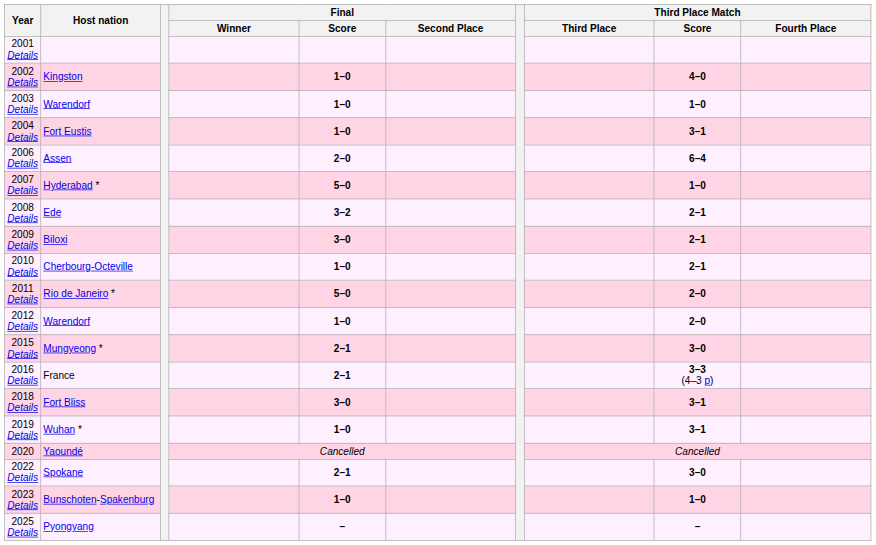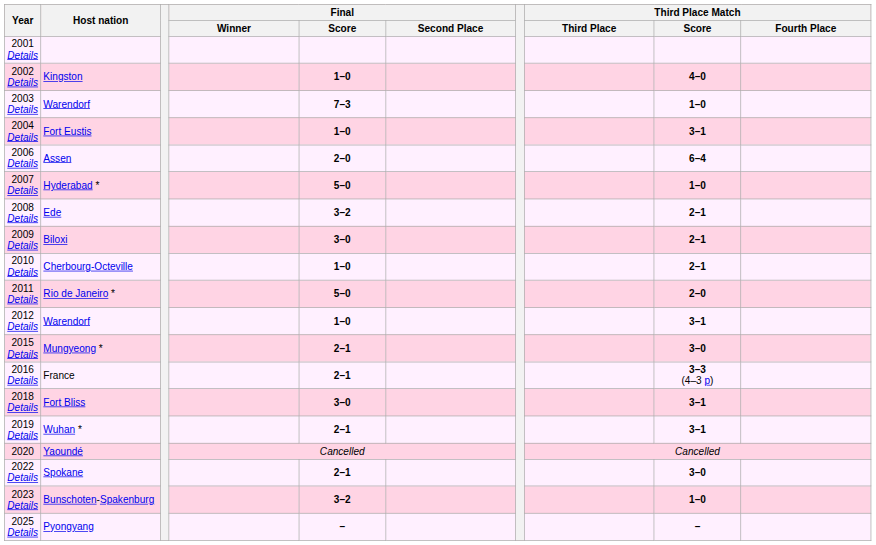 <table class="wikitable" style="font-size: 90%; text-align: center; width: 98%;">
 <tr bgcolor="#EFC1C4">
 <th rowspan="2">Year</th>
 <th rowspan="2">Host nation</th>
 <th width=1% rowspan=21 bgcolor=ffffff></th>
 <th colspan="3">Final</th>
 <th width=1% rowspan=21 bgcolor=ffffff></th>
 <th colspan="3">Third Place Match</th>
 </tr>
 <tr bgcolor="#EFEFEF">
 <th width="15%">Winner</th>
 <th width="10%">Score</th>
 <th width="15%">Second Place</th>
 <th width="15%">Third Place</th>
 <th width="10%">Score</th>
 <th width="15%">Fourth Place</th>
 </tr>
 <tr align="center" bgcolor="#fff0ff">
 <td>2001<br><em><a href='#'>Details</a></em></td>
 <td align=left></td>
 <td><strong></strong></td>
 <td></td>
 <td></td>
 <td></td>
 <td></td>
 <td></td>
 </tr>
 <tr align="center" bgcolor="#FFD4E4">
 <td>2002<br><em><a href='#'>Details</a></em></td>
 <td align=left> <a href='#'>Kingston</a></td>
 <td><strong></strong></td>
 <td><strong>1–0</strong></td>
 <td></td>
 <td></td>
 <td><strong>4–0</strong></td>
 <td></td>
 </tr>
 <tr align="center" bgcolor="#fff0ff">
 <td>2003<br><em><a href='#'>Details</a></em></td>
 <td align=left> <a href='#'>Warendorf</a></td>
 <td><strong></strong></td>
-<td><strong>1–0</strong></td>
+<td><strong>7–3</strong></td>
 <td></td>
 <td></td>
 <td><strong>1–0</strong></td>
 <td></td>
 </tr>
 <tr align="center" bgcolor="#FFD4E4">
 <td>2004<br><em><a href='#'>Details</a></em></td>
 <td align=left> <a href='#'>Fort Eustis</a></td>
 <td><strong></strong></td>
 <td><strong>1–0</strong></td>
 <td></td>
 <td></td>
 <td><strong>3–1</strong></td>
 <td></td>
 </tr>
 <tr align="center" bgcolor="#fff0ff">
 <td>2006<br><em><a href='#'>Details</a></em></td>
 <td align=left> <a href='#'>Assen</a></td>
 <td><strong></strong></td>
 <td><strong>2–0</strong></td>
 <td></td>
 <td></td>
 <td><strong>6–4</strong> </td>
 <td></td>
 </tr>
 <tr align="center" bgcolor="#FFD4E4">
 <td>2007<br><em><a href='#'>Details</a></em></td>
 <td align=left> <a href='#'>Hyderabad</a> *</td>
 <td><strong></strong></td>
 <td><strong>5–0</strong></td>
 <td></td>
 <td></td>
 <td><strong>1–0</strong></td>
 <td></td>
 </tr>
 <tr align="center" bgcolor="#fff0ff">
 <td>2008<br><em><a href='#'>Details</a></em></td>
 <td align=left> <a href='#'>Ede</a></td>
 <td><strong></strong></td>
 <td><strong>3–2</strong></td>
 <td></td>
 <td></td>
 <td><strong>2–1</strong></td>
 <td></td>
 </tr>
 <tr align="center" bgcolor="#FFD4E4">
 <td>2009<br><em><a href='#'>Details</a></em></td>
 <td align=left> <a href='#'>Biloxi</a></td>
 <td><strong></strong></td>
 <td><strong>3–0</strong> </td>
 <td></td>
 <td></td>
 <td><strong>2–1</strong></td>
 <td></td>
 </tr>
 <tr align="center" bgcolor="#fff0ff">
 <td>2010<br><em><a href='#'>Details</a></em></td>
 <td align=left> <a href='#'>Cherbourg-Octeville</a></td>
 <td><strong></strong></td>
 <td><strong>1–0</strong></td>
 <td></td>
 <td></td>
 <td><strong>2–1</strong></td>
 <td></td>
 </tr>
 <tr align="center" bgcolor="#FFD4E4">
 <td>2011<br><em><a href='#'>Details</a></em></td>
 <td align=left> <a href='#'>Rio de Janeiro</a> *</td>
 <td><strong></strong></td>
 <td><strong>5–0</strong></td>
 <td></td>
 <td></td>
 <td><strong>2–0</strong></td>
 <td></td>
 </tr>
 <tr align="center" bgcolor="#fff0ff">
 <td>2012<br><em><a href='#'>Details</a></em></td>
 <td align=left> <a href='#'>Warendorf</a></td>
 <td><strong></strong></td>
 <td><strong>1–0</strong></td>
 <td></td>
 <td></td>
-<td><strong>2–0</strong></td>
+<td><strong>3–1</strong></td>
 <td></td>
 </tr>
 <tr align="center" bgcolor="#FFD4E4">
 <td>2015<br><em><a href='#'>Details</a></em></td>
 <td align=left> <a href='#'>Mungyeong</a> *</td>
 <td><strong></strong></td>
 <td><strong>2–1</strong> </td>
 <td></td>
 <td></td>
 <td><strong>3–0</strong></td>
 <td></td>
 </tr>
 <tr align="center" bgcolor="#fff0ff">
 <td>2016<br><em><a href='#'>Details</a></em></td>
 <td align=left> France</td>
 <td><strong></strong></td>
 <td><strong>2–1</strong></td>
 <td></td>
 <td></td>
 <td><strong>3–3</strong> <br> (4–3 <a href='#'>p</a>)</td>
 <td></td>
 </tr>
 <tr align="center" bgcolor="#FFD4E4">
 <td>2018<br><em><a href='#'>Details</a></em></td>
 <td align=left> <a href='#'>Fort Bliss</a></td>
 <td><strong></strong></td>
 <td><strong>3–0</strong></td>
 <td></td>
 <td></td>
 <td><strong>3–1</strong></td>
 <td></td>
 </tr>
 <tr align="center" bgcolor ="#fff0ff">
 <td>2019<br><em><a href='#'>Details</a></em></td>
 <td align=left> <a href='#'>Wuhan</a> *</td>
 <td><strong></strong></td>
-<td><strong>1–0</strong></td>
+<td><strong>2–1</strong></td>
 <td></td>
 <td></td>
 <td><strong>3–1</strong></td>
 <td></td>
 </tr>
 <tr align="center" bgcolor="#FFD4E4">
 <td>2020</td>
 <td align=left> <a href='#'>Yaoundé</a></td>
 <td colspan=3><em>Cancelled</em></td>
 <td colspan=3><em>Cancelled</em></td>
 </tr>
 <tr align="center" bgcolor ="#fff0ff">
 <td>2022<br><em><a href='#'>Details</a></em></td>
 <td align=left> <a href='#'>Spokane</a></td>
 <td><strong></strong></td>
 <td><strong>2–1</strong></td>
 <td></td>
 <td></td>
 <td><strong>3–0</strong></td>
 <td></td>
 </tr>
 <tr align="center" bgcolor ="#FFD4E4">
 <td>2023<br><em><a href='#'>Details</a></em></td>
 <td align=left> <a href='#'>Bunschoten</a>-<a href='#'>Spakenburg</a></td>
 <td><strong></strong></td>
-<td><strong>1–0</strong></td>
+<td><strong>3–2</strong></td>
 <td></td>
 <td></td>
 <td><strong>1–0</strong></td>
 <td></td>
 </tr>
 <tr align="center" bgcolor ="#fff0ff">
 <td>2025<br><em><a href='#'>Details</a></em></td>
 <td align=left> <a href='#'>Pyongyang</a></td>
 <td></td>
 <td><strong>–</strong></td>
 <td></td>
 <td></td>
 <td><strong>–</strong></td>
 <td></td>
 </tr>
 </table>
